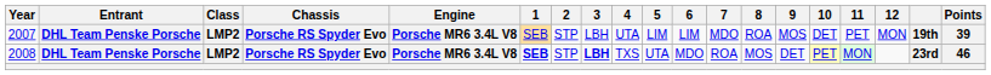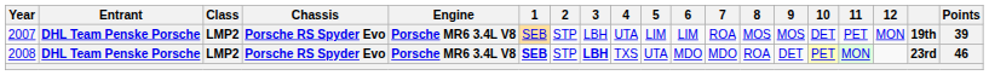 <table class="wikitable" style="text-align:center; font-size:85%">
 <tr>
 <th scope="col">Year</th>
 <th scope="col">Entrant</th>
 <th scope="col">Class</th>
 <th scope="col">Chassis</th>
 <th scope="col">Engine</th>
 <th scope="col">1</th>
 <th scope="col">2</th>
 <th scope="col">3</th>
 <th scope="col">4</th>
 <th scope="col">5</th>
 <th scope="col">6</th>
 <th scope="col">7</th>
 <th scope="col">8</th>
 <th scope="col">9</th>
 <th scope="col">10</th>
 <th scope="col">11</th>
 <th scope="col">12</th>
 <th scope="col"></th>
 <th scope="col">Points</th>
 </tr>
 <tr>
 <td><a href='#'>2007</a></td>
 <th nowrap><a href='#'>DHL Team Penske Porsche</a></th>
 <th>LMP2</th>
 <th nowrap><a href='#'>Porsche RS Spyder</a> Evo</th>
 <th nowrap><a href='#'>Porsche</a> MR6 3.4L V8</th>
 <td style="background:#FFDF9F;"><a href='#'>SEB</a><br></td>
 <td><a href='#'>STP</a></td>
 <td><a href='#'>LBH</a></td>
 <td><a href='#'>UTA</a></td>
 <td><a href='#'>LIM</a></td>
 <td><a href='#'>LIM</a></td>
-<td><a href='#'>MDO</a></td>
 <td><a href='#'>ROA</a></td>
+<td><a href='#'>MOS</a></td>
 <td><a href='#'>MOS</a></td>
 <td><a href='#'>DET</a></td>
 <td><a href='#'>PET</a></td>
 <td><a href='#'>MON</a></td>
 <th>19th</th>
 <th>39</th>
 </tr>
 <tr>
 <td><a href='#'>2008</a></td>
 <th nowrap><a href='#'>DHL Team Penske Porsche</a></th>
 <th>LMP2</th>
 <th nowrap><a href='#'>Porsche RS Spyder</a> Evo</th>
 <th nowrap><a href='#'>Porsche</a> MR6 3.4L V8</th>
 <td><strong><a href='#'>SEB</a></strong></td>
 <td><a href='#'>STP</a></td>
 <td><strong><a href='#'>LBH</a></strong></td>
 <td><a href='#'>TXS</a></td>
 <td><a href='#'>UTA</a></td>
 <td><a href='#'>MDO</a></td>
+<td><a href='#'>MDO</a></td>
 <td><a href='#'>ROA</a></td>
-<td><a href='#'>MOS</a></td>
 <td><a href='#'>DET</a></td>
 <td style="background:#FFFFBF;"><a href='#'>PET</a><br></td>
 <td style="background:#DFFFDF;"><a href='#'>MON</a><br></td>
 <td></td>
 <th>23rd</th>
 <th>46</th>
 </tr>
 <tr>
 <th colspan="20"></th>
 </tr>
 </table>
